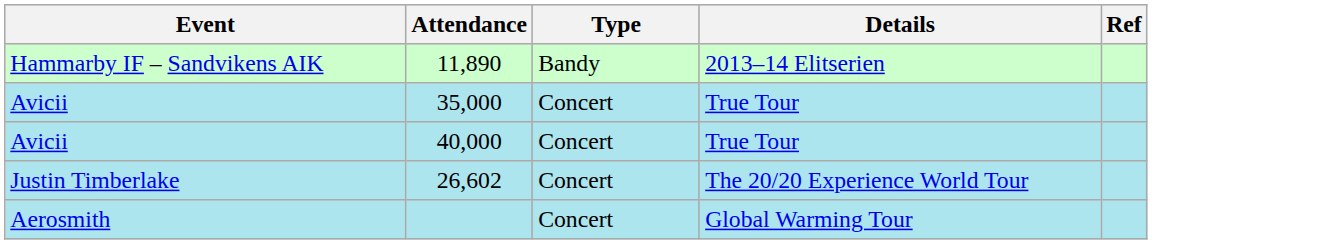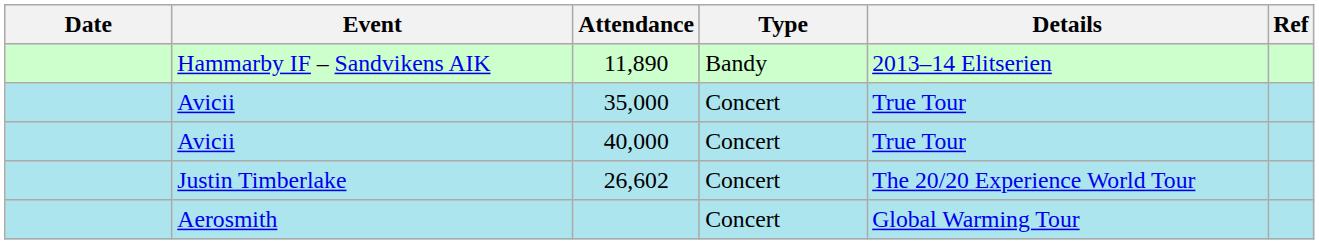 <table class="wikitable sortable" style="text-align: left; font-size: 95%;">
 <tr>
+<th width=100>Date</th>
 <th width=250 class="unsortable">Event</th>
 <th width=50>Attendance</th>
 <th class="unsortable" width=100>Type</th>
 <th width=250 class="unsortable">Details</th>
 <th class="unsortable" width=20>Ref</th>
 </tr>
 <tr style="background:#cfc;">
+<td></td>
 <td><a href='#'>Hammarby IF</a> – <a href='#'>Sandvikens AIK</a></td>
 <td align="center">11,890</td>
 <td>Bandy</td>
 <td><a href='#'>2013–14 Elitserien</a></td>
 <td></td>
 </tr>
 <tr bgcolor="#ace5ee">
+<td></td>
 <td><a href='#'>Avicii</a></td>
 <td align="center">35,000</td>
 <td>Concert</td>
 <td><a href='#'>True Tour</a></td>
 <td></td>
 </tr>
 <tr bgcolor="#ace5ee">
+<td></td>
 <td><a href='#'>Avicii</a></td>
 <td align="center">40,000</td>
 <td>Concert</td>
 <td><a href='#'>True Tour</a></td>
 <td></td>
 </tr>
 <tr bgcolor="#ace5ee">
+<td></td>
 <td><a href='#'>Justin Timberlake</a></td>
 <td align="center">26,602</td>
 <td>Concert</td>
 <td><a href='#'>The 20/20 Experience World Tour</a></td>
 <td></td>
 </tr>
 <tr bgcolor="#ace5ee">
+<td></td>
 <td><a href='#'>Aerosmith</a></td>
 <td align="center"></td>
 <td>Concert</td>
 <td><a href='#'>Global Warming Tour</a></td>
 <td></td>
 </tr>
 </table>
